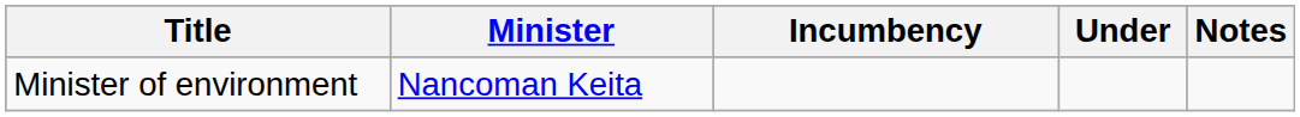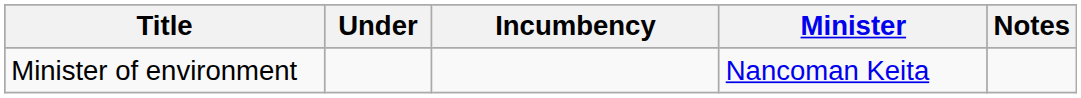 <table class="wikitable" style="width:100%;">
 <tr>
 <th>Title</th>
+<th style="width:10%;">Under</th>
+<th style="width:160px;">Incumbency</th>
 <th style="width:25%;"><a href='#'>Minister</a></th>
-<th style="width:160px;">Incumbency</th>
-<th style="width:10%;">Under</th>
 <th style="width:7%;">Notes</th>
 </tr>
 <tr>
 <td>Minister of environment</td>
-<td><a href='#'>Nancoman Keita</a></td>
 <td></td>
 <td></td>
+<td><a href='#'>Nancoman Keita</a></td>
 <td></td>
 </tr>
 </table>
